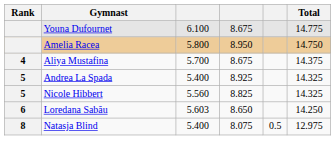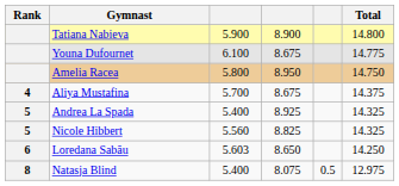 <table class="wikitable sortable" style="text-align:center; font-size:95%">
 <tr>
 <th scope="col" style="width:50px;">Rank</th>
 <th scope="col" style="width:200px;">Gymnast</th>
 <th scope="col" style="width:60px;"></th>
 <th scope="col" style="width:60px;"></th>
 <th scope="col" style="width:30px;"></th>
 <th scope="col" style="width:60px;">Total</th>
+</tr>
+<tr style="background:#fffcaf;">
+<th scope=row style="text-align:center"></th>
+<td style="text-align:left;"> <a href='#'>Tatiana Nabieva</a></td>
+<td>5.900</td>
+<td>8.900</td>
+<td></td>
+<td>14.800</td>
 </tr>
 <tr style="background:#e5e5e5;">
 <th scope=row style="text-align:center"></th>
 <td style="text-align:left;"> <a href='#'>Youna Dufournet</a></td>
 <td>6.100</td>
 <td>8.675</td>
 <td></td>
 <td>14.775</td>
 </tr>
 <tr style="background:#ec9;">
 <th scope=row style="text-align:center"></th>
 <td style="text-align:left;"> <a href='#'>Amelia Racea</a></td>
 <td>5.800</td>
 <td>8.950</td>
 <td></td>
 <td>14.750</td>
 </tr>
 <tr>
 <th scope=row style="text-align:center">4</th>
 <td style="text-align:left;"> <a href='#'>Aliya Mustafina</a></td>
 <td>5.700</td>
 <td>8.675</td>
 <td></td>
 <td>14.375</td>
 </tr>
 <tr>
 <th scope=row style="text-align:center">5</th>
 <td style="text-align:left;"> <a href='#'>Andrea La Spada</a></td>
 <td>5.400</td>
 <td>8.925</td>
 <td></td>
 <td>14.325</td>
 </tr>
 <tr>
 <th scope=row style="text-align:center">5</th>
 <td style="text-align:left;"> <a href='#'>Nicole Hibbert</a></td>
 <td>5.560</td>
 <td>8.825</td>
 <td></td>
 <td>14.325</td>
 </tr>
 <tr>
 <th scope=row style="text-align:center">6</th>
 <td style="text-align:left;"> <a href='#'>Loredana Sabău</a></td>
 <td>5.603</td>
 <td>8.650</td>
 <td></td>
 <td>14.250</td>
 </tr>
 <tr>
 <th scope=row style="text-align:center">8</th>
 <td style="text-align:left;"> <a href='#'>Natasja Blind</a></td>
 <td>5.400</td>
 <td>8.075</td>
 <td>0.5</td>
 <td>12.975</td>
 </tr>
 </table>
